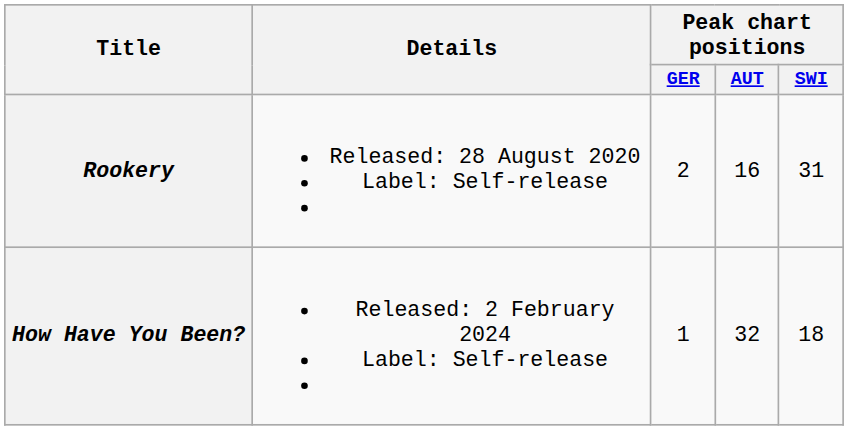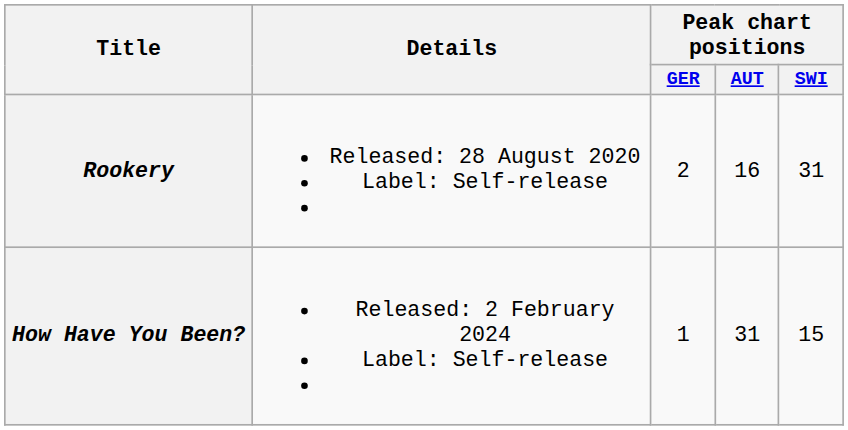 <table class="wikitable plainrowheaders" style="text-align:center;">
 <tr>
 <th scope="col" rowspan="2" style="width:11em;">Title</th>
 <th scope="col" rowspan="2" style="width:18em;">Details</th>
 <th scope="col" colspan="3">Peak chart positions</th>
 </tr>
 <tr>
 <th scope="col" style="width:3em;font-size:85%"><a href='#'>GER</a><br></th>
 <th scope="col" style="width:3em;font-size:85%"><a href='#'>AUT</a><br></th>
 <th scope="col" style="width:3em;font-size:85%"><a href='#'>SWI</a><br></th>
 </tr>
 <tr>
 <th scope="row"><em>Rookery</em></th>
 <td><br><ul><li>Released: 28 August 2020</li><li>Label: Self-release</li><li></li></ul></td>
 <td>2</td>
 <td>16</td>
 <td>31</td>
 </tr>
 <tr>
 <th scope="row"><em>How Have You Been?</em></th>
 <td><br><ul><li>Released: 2 February 2024</li><li>Label: Self-release</li><li></li></ul></td>
 <td>1</td>
-<td>32</td>
-<td>18</td>
+<td>31</td>
+<td>15</td>
 </tr>
 </table>
